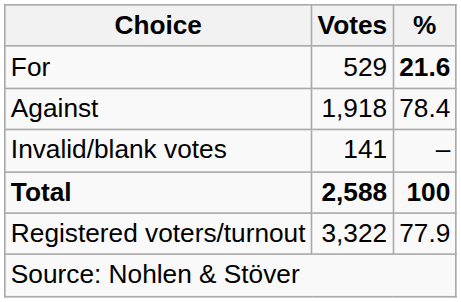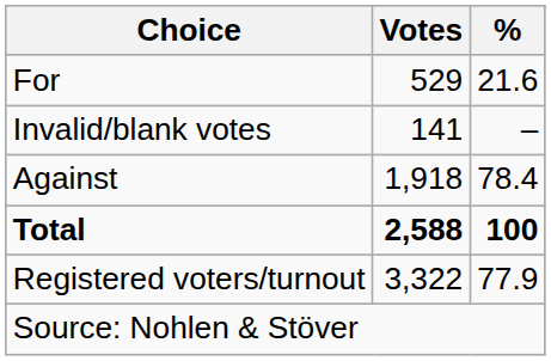 <table class=wikitable style=text-align:right>
 <tr>
 <th>Choice</th>
 <th>Votes</th>
 <th>%</th>
 </tr>
 <tr>
 <td align=left>For</td>
 <td>529</td>
-<td><strong>21.6</strong></td>
+<td>21.6</td>
+</tr>
+<tr>
+<td align=left>Invalid/blank votes</td>
+<td>141</td>
+<td>–</td>
 </tr>
 <tr>
 <td align=left>Against</td>
 <td>1,918</td>
 <td>78.4</td>
-</tr>
-<tr>
-<td align=left>Invalid/blank votes</td>
-<td>141</td>
-<td>–</td>
 </tr>
 <tr>
 <td align=left><strong>Total</strong></td>
 <td><strong>2,588</strong></td>
 <td><strong>100</strong></td>
 </tr>
 <tr>
 <td align=left>Registered voters/turnout</td>
 <td>3,322</td>
 <td>77.9</td>
 </tr>
 <tr>
 <td align=left colspan=3>Source: Nohlen & Stöver</td>
 </tr>
 </table>
